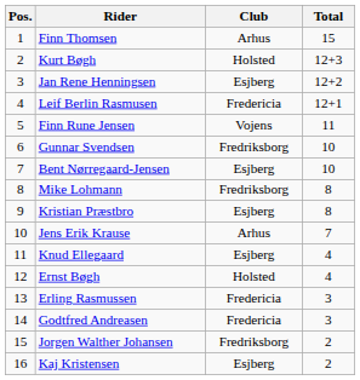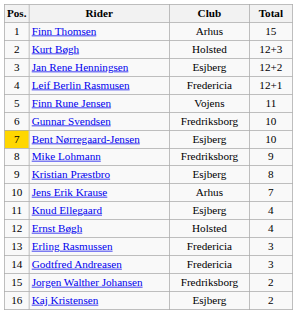 <table class=wikitable style="font-size:93%;">
 <tr>
 <th width=25px>Pos.</th>
 <th width=180px>Rider</th>
 <th width=100px>Club</th>
 <th width=50px>Total</th>
 </tr>
 <tr align=center>
 <td>1</td>
 <td align=left><a href='#'>Finn Thomsen</a></td>
 <td>Arhus</td>
 <td>15</td>
 </tr>
 <tr align=center>
 <td>2</td>
 <td align=left><a href='#'>Kurt Bøgh</a></td>
 <td>Holsted</td>
 <td>12+3</td>
 </tr>
 <tr align=center>
 <td>3</td>
 <td align=left><a href='#'>Jan Rene Henningsen</a></td>
 <td>Esjberg</td>
 <td>12+2</td>
 </tr>
 <tr align=center>
 <td>4</td>
 <td align=left><a href='#'>Leif Berlin Rasmusen</a></td>
 <td>Fredericia</td>
 <td>12+1</td>
 </tr>
 <tr align=center>
 <td>5</td>
 <td align=left><a href='#'>Finn Rune Jensen</a></td>
 <td>Vojens</td>
 <td>11</td>
 </tr>
 <tr align=center>
 <td>6</td>
 <td align=left><a href='#'>Gunnar Svendsen</a></td>
 <td>Fredriksborg</td>
 <td>10</td>
 </tr>
 <tr align=center>
-<td>7</td>
+<td style="background: gold;">7</td>
 <td align=left><a href='#'>Bent Nørregaard-Jensen</a></td>
 <td>Esjberg</td>
 <td>10</td>
 </tr>
 <tr align=center>
 <td>8</td>
 <td align=left><a href='#'>Mike Lohmann</a></td>
 <td>Fredriksborg</td>
-<td>8</td>
+<td>9</td>
 </tr>
 <tr align=center>
 <td>9</td>
 <td align=left><a href='#'>Kristian Præstbro</a></td>
 <td>Esjberg</td>
 <td>8</td>
 </tr>
 <tr align=center>
 <td>10</td>
 <td align=left><a href='#'>Jens Erik Krause</a></td>
 <td>Arhus</td>
 <td>7</td>
 </tr>
 <tr align=center>
 <td>11</td>
 <td align=left><a href='#'>Knud Ellegaard</a></td>
 <td>Esjberg</td>
 <td>4</td>
 </tr>
 <tr align=center>
 <td>12</td>
 <td align=left><a href='#'>Ernst Bøgh</a></td>
 <td>Holsted</td>
 <td>4</td>
 </tr>
 <tr align=center>
 <td>13</td>
 <td align=left><a href='#'>Erling Rasmussen</a></td>
 <td>Fredericia</td>
 <td>3</td>
 </tr>
 <tr align=center>
 <td>14</td>
 <td align=left><a href='#'>Godtfred Andreasen</a></td>
 <td>Fredericia</td>
 <td>3</td>
 </tr>
 <tr align=center>
 <td>15</td>
 <td align=left><a href='#'>Jorgen Walther Johansen</a></td>
 <td>Fredriksborg</td>
 <td>2</td>
 </tr>
 <tr align=center>
 <td>16</td>
 <td align=left><a href='#'>Kaj Kristensen</a></td>
 <td>Esjberg</td>
 <td>2</td>
 </tr>
 </table>
